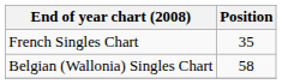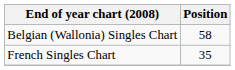 <table class="wikitable sortable">
 <tr>
 <th>End of year chart (2008)</th>
 <th>Position</th>
 </tr>
 <tr>
+<td>Belgian (Wallonia) Singles Chart</td>
+<td align="center">58</td>
+</tr>
+<tr>
 <td>French Singles Chart</td>
 <td align="center">35</td>
 </tr>
 <tr>
-<td>Belgian (Wallonia) Singles Chart</td>
-<td align="center">58</td>
-</tr>
-<tr>
 </tr>
 </table>
